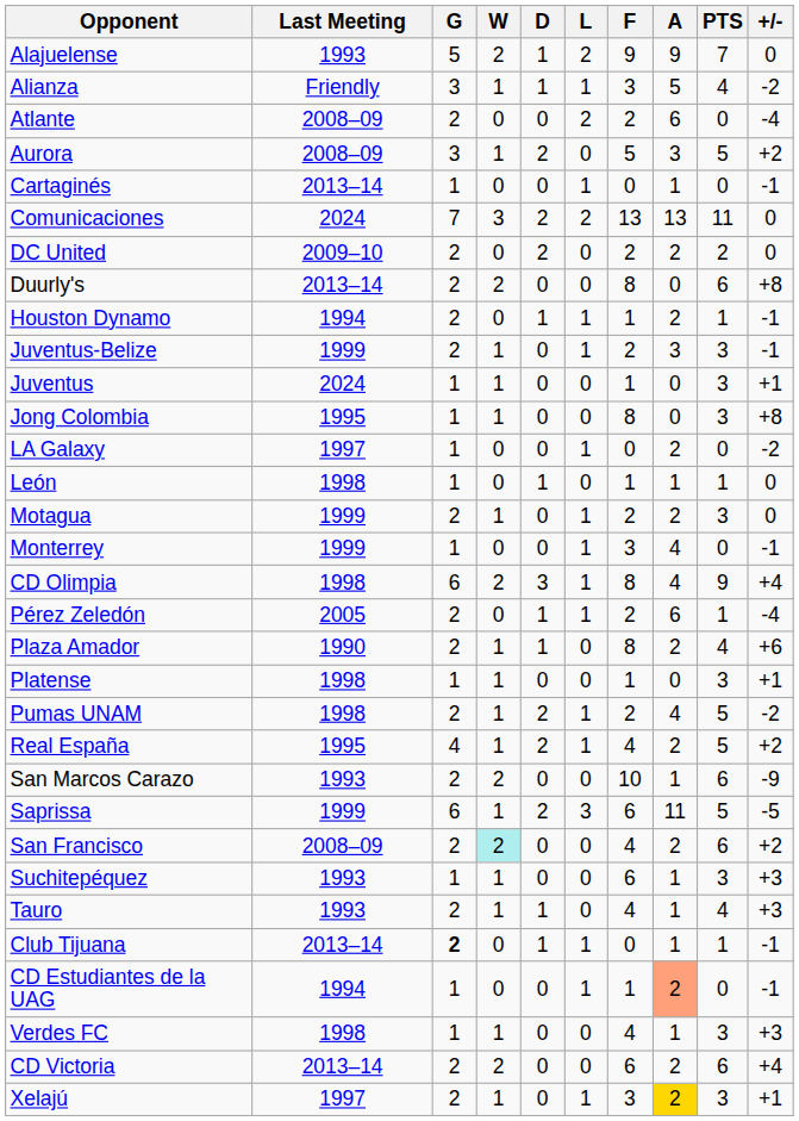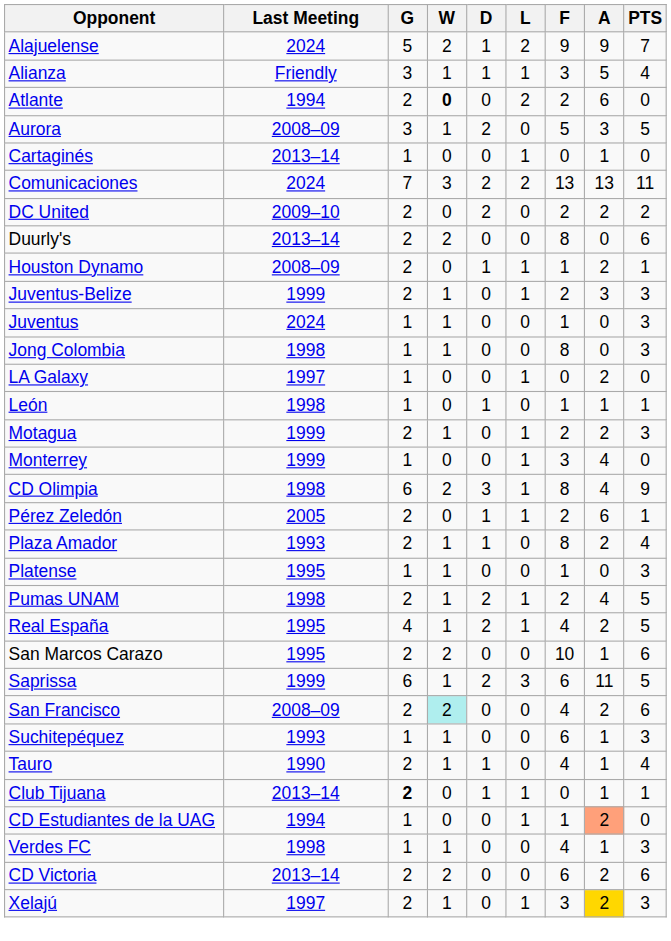 <table class="wikitable">
 <tr>
 <th style="width:200px;">Opponent</th>
 <th style="width:150px;">Last Meeting</th>
 <th style="width:30px;">G</th>
 <th style="width:30px;">W</th>
 <th style="width:30px;">D</th>
 <th style="width:30px;">L</th>
 <th style="width:30px;">F</th>
 <th style="width:30px;">A</th>
 <th style="width:30px;">PTS</th>
-<th style="width:30px;">+/-</th>
 </tr>
 <tr>
 <td> <a href='#'>Alajuelense</a></td>
-<td style="text-align:center;"><a href='#'>1993</a></td>
+<td style="text-align:center;"><a href='#'>2024</a></td>
 <td style="text-align:center;">5</td>
 <td style="text-align:center;">2</td>
 <td style="text-align:center;">1</td>
 <td style="text-align:center;">2</td>
 <td style="text-align:center;">9</td>
 <td style="text-align:center;">9</td>
 <td style="text-align:center;">7</td>
-<td style="text-align:center;">0</td>
 </tr>
 <tr>
 <td> <a href='#'>Alianza</a></td>
 <td style="text-align:center;"><a href='#'>Friendly</a></td>
 <td style="text-align:center;">3</td>
 <td style="text-align:center;">1</td>
 <td style="text-align:center;">1</td>
 <td style="text-align:center;">1</td>
 <td style="text-align:center;">3</td>
 <td style="text-align:center;">5</td>
 <td style="text-align:center;">4</td>
-<td style="text-align:center;">-2</td>
 </tr>
 <tr>
 <td> <a href='#'>Atlante</a></td>
-<td style="text-align:center;"><a href='#'>2008–09</a></td>
+<td style="text-align:center;"><a href='#'>1994</a></td>
 <td style="text-align:center;">2</td>
-<td style="text-align:center;">0</td>
+<td style="text-align:center;"><strong>0</strong></td>
 <td style="text-align:center;">0</td>
 <td style="text-align:center;">2</td>
 <td style="text-align:center;">2</td>
 <td style="text-align:center;">6</td>
 <td style="text-align:center;">0</td>
-<td style="text-align:center;">-4</td>
 </tr>
 <tr>
 <td> <a href='#'>Aurora</a></td>
 <td style="text-align:center;"><a href='#'>2008–09</a></td>
 <td style="text-align:center;">3</td>
 <td style="text-align:center;">1</td>
 <td style="text-align:center;">2</td>
 <td style="text-align:center;">0</td>
 <td style="text-align:center;">5</td>
 <td style="text-align:center;">3</td>
 <td style="text-align:center;">5</td>
-<td style="text-align:center;">+2</td>
 </tr>
 <tr>
 <td> <a href='#'>Cartaginés</a></td>
 <td style="text-align:center;"><a href='#'>2013–14</a></td>
 <td style="text-align:center;">1</td>
 <td style="text-align:center;">0</td>
 <td style="text-align:center;">0</td>
 <td style="text-align:center;">1</td>
 <td style="text-align:center;">0</td>
 <td style="text-align:center;">1</td>
 <td style="text-align:center;">0</td>
-<td style="text-align:center;">-1</td>
 </tr>
 <tr>
 <td> <a href='#'>Comunicaciones</a></td>
 <td style="text-align:center;"><a href='#'>2024</a></td>
 <td style="text-align:center;">7</td>
 <td style="text-align:center;">3</td>
 <td style="text-align:center;">2</td>
 <td style="text-align:center;">2</td>
 <td style="text-align:center;">13</td>
 <td style="text-align:center;">13</td>
 <td style="text-align:center;">11</td>
-<td style="text-align:center;">0</td>
 </tr>
 <tr>
 <td> <a href='#'>DC United</a></td>
 <td style="text-align:center;"><a href='#'>2009–10</a></td>
 <td style="text-align:center;">2</td>
 <td style="text-align:center;">0</td>
 <td style="text-align:center;">2</td>
 <td style="text-align:center;">0</td>
 <td style="text-align:center;">2</td>
 <td style="text-align:center;">2</td>
 <td style="text-align:center;">2</td>
-<td style="text-align:center;">0</td>
 </tr>
 <tr>
 <td> Duurly's</td>
 <td style="text-align:center;"><a href='#'>2013–14</a></td>
 <td style="text-align:center;">2</td>
 <td style="text-align:center;">2</td>
 <td style="text-align:center;">0</td>
 <td style="text-align:center;">0</td>
 <td style="text-align:center;">8</td>
 <td style="text-align:center;">0</td>
 <td style="text-align:center;">6</td>
-<td style="text-align:center;">+8</td>
 </tr>
 <tr>
 <td> <a href='#'>Houston Dynamo</a></td>
-<td style="text-align:center;"><a href='#'>1994</a></td>
+<td style="text-align:center;"><a href='#'>2008–09</a></td>
 <td style="text-align:center;">2</td>
 <td style="text-align:center;">0</td>
 <td style="text-align:center;">1</td>
 <td style="text-align:center;">1</td>
 <td style="text-align:center;">1</td>
 <td style="text-align:center;">2</td>
 <td style="text-align:center;">1</td>
-<td style="text-align:center;">-1</td>
 </tr>
 <tr>
 <td> <a href='#'>Juventus-Belize</a></td>
 <td style="text-align:center;"><a href='#'>1999</a></td>
 <td style="text-align:center;">2</td>
 <td style="text-align:center;">1</td>
 <td style="text-align:center;">0</td>
 <td style="text-align:center;">1</td>
 <td style="text-align:center;">2</td>
 <td style="text-align:center;">3</td>
 <td style="text-align:center;">3</td>
-<td style="text-align:center;">-1</td>
 </tr>
 <tr>
 <td> <a href='#'>Juventus</a></td>
 <td style="text-align:center;"><a href='#'>2024</a></td>
 <td style="text-align:center;">1</td>
 <td style="text-align:center;">1</td>
 <td style="text-align:center;">0</td>
 <td style="text-align:center;">0</td>
 <td style="text-align:center;">1</td>
 <td style="text-align:center;">0</td>
 <td style="text-align:center;">3</td>
-<td style="text-align:center;">+1</td>
 </tr>
 <tr>
 <td> <a href='#'>Jong Colombia</a></td>
-<td style="text-align:center;"><a href='#'>1995</a></td>
+<td style="text-align:center;"><a href='#'>1998</a></td>
 <td style="text-align:center;">1</td>
 <td style="text-align:center;">1</td>
 <td style="text-align:center;">0</td>
 <td style="text-align:center;">0</td>
 <td style="text-align:center;">8</td>
 <td style="text-align:center;">0</td>
 <td style="text-align:center;">3</td>
-<td style="text-align:center;">+8</td>
 </tr>
 <tr>
 <td> <a href='#'>LA Galaxy</a></td>
 <td style="text-align:center;"><a href='#'>1997</a></td>
 <td style="text-align:center;">1</td>
 <td style="text-align:center;">0</td>
 <td style="text-align:center;">0</td>
 <td style="text-align:center;">1</td>
 <td style="text-align:center;">0</td>
 <td style="text-align:center;">2</td>
 <td style="text-align:center;">0</td>
-<td style="text-align:center;">-2</td>
 </tr>
 <tr>
 <td> <a href='#'>León</a></td>
 <td style="text-align:center;"><a href='#'>1998</a></td>
 <td style="text-align:center;">1</td>
 <td style="text-align:center;">0</td>
 <td style="text-align:center;">1</td>
 <td style="text-align:center;">0</td>
 <td style="text-align:center;">1</td>
 <td style="text-align:center;">1</td>
 <td style="text-align:center;">1</td>
-<td style="text-align:center;">0</td>
 </tr>
 <tr>
 <td> <a href='#'>Motagua</a></td>
 <td style="text-align:center;"><a href='#'>1999</a></td>
 <td style="text-align:center;">2</td>
 <td style="text-align:center;">1</td>
 <td style="text-align:center;">0</td>
 <td style="text-align:center;">1</td>
 <td style="text-align:center;">2</td>
 <td style="text-align:center;">2</td>
 <td style="text-align:center;">3</td>
-<td style="text-align:center;">0</td>
 </tr>
 <tr>
 <td> <a href='#'>Monterrey</a></td>
 <td style="text-align:center;"><a href='#'>1999</a></td>
 <td style="text-align:center;">1</td>
 <td style="text-align:center;">0</td>
 <td style="text-align:center;">0</td>
 <td style="text-align:center;">1</td>
 <td style="text-align:center;">3</td>
 <td style="text-align:center;">4</td>
 <td style="text-align:center;">0</td>
-<td style="text-align:center;">-1</td>
 </tr>
 <tr>
 <td> <a href='#'>CD Olimpia</a></td>
 <td style="text-align:center;"><a href='#'>1998</a></td>
 <td style="text-align:center;">6</td>
 <td style="text-align:center;">2</td>
 <td style="text-align:center;">3</td>
 <td style="text-align:center;">1</td>
 <td style="text-align:center;">8</td>
 <td style="text-align:center;">4</td>
 <td style="text-align:center;">9</td>
-<td style="text-align:center;">+4</td>
 </tr>
 <tr>
 <td> <a href='#'>Pérez Zeledón</a></td>
 <td style="text-align:center;"><a href='#'>2005</a></td>
 <td style="text-align:center;">2</td>
 <td style="text-align:center;">0</td>
 <td style="text-align:center;">1</td>
 <td style="text-align:center;">1</td>
 <td style="text-align:center;">2</td>
 <td style="text-align:center;">6</td>
 <td style="text-align:center;">1</td>
-<td style="text-align:center;">-4</td>
 </tr>
 <tr>
 <td> <a href='#'>Plaza Amador</a></td>
-<td style="text-align:center;"><a href='#'>1990</a></td>
+<td style="text-align:center;"><a href='#'>1993</a></td>
 <td style="text-align:center;">2</td>
 <td style="text-align:center;">1</td>
 <td style="text-align:center;">1</td>
 <td style="text-align:center;">0</td>
 <td style="text-align:center;">8</td>
 <td style="text-align:center;">2</td>
 <td style="text-align:center;">4</td>
-<td style="text-align:center;">+6</td>
 </tr>
 <tr>
 <td> <a href='#'>Platense</a></td>
-<td style="text-align:center;"><a href='#'>1998</a></td>
+<td style="text-align:center;"><a href='#'>1995</a></td>
 <td style="text-align:center;">1</td>
 <td style="text-align:center;">1</td>
 <td style="text-align:center;">0</td>
 <td style="text-align:center;">0</td>
 <td style="text-align:center;">1</td>
 <td style="text-align:center;">0</td>
 <td style="text-align:center;">3</td>
-<td style="text-align:center;">+1</td>
 </tr>
 <tr>
 <td> <a href='#'>Pumas UNAM</a></td>
 <td style="text-align:center;"><a href='#'>1998</a></td>
 <td style="text-align:center;">2</td>
 <td style="text-align:center;">1</td>
 <td style="text-align:center;">2</td>
 <td style="text-align:center;">1</td>
 <td style="text-align:center;">2</td>
 <td style="text-align:center;">4</td>
 <td style="text-align:center;">5</td>
-<td style="text-align:center;">-2</td>
 </tr>
 <tr>
 <td> <a href='#'>Real España</a></td>
 <td style="text-align:center;"><a href='#'>1995</a></td>
 <td style="text-align:center;">4</td>
 <td style="text-align:center;">1</td>
 <td style="text-align:center;">2</td>
 <td style="text-align:center;">1</td>
 <td style="text-align:center;">4</td>
 <td style="text-align:center;">2</td>
 <td style="text-align:center;">5</td>
-<td style="text-align:center;">+2</td>
 </tr>
 <tr>
 <td> San Marcos Carazo</td>
-<td style="text-align:center;"><a href='#'>1993</a></td>
+<td style="text-align:center;"><a href='#'>1995</a></td>
 <td style="text-align:center;">2</td>
 <td style="text-align:center;">2</td>
 <td style="text-align:center;">0</td>
 <td style="text-align:center;">0</td>
 <td style="text-align:center;">10</td>
 <td style="text-align:center;">1</td>
 <td style="text-align:center;">6</td>
-<td style="text-align:center;">-9</td>
 </tr>
 <tr>
 <td> <a href='#'>Saprissa</a></td>
 <td style="text-align:center;"><a href='#'>1999</a></td>
 <td style="text-align:center;">6</td>
 <td style="text-align:center;">1</td>
 <td style="text-align:center;">2</td>
 <td style="text-align:center;">3</td>
 <td style="text-align:center;">6</td>
 <td style="text-align:center;">11</td>
 <td style="text-align:center;">5</td>
-<td style="text-align:center;">-5</td>
 </tr>
 <tr>
 <td> <a href='#'>San Francisco</a></td>
 <td style="text-align:center;"><a href='#'>2008–09</a></td>
 <td style="text-align:center;">2</td>
 <td style="background: paleturquoise; text-align:center;">2</td>
 <td style="text-align:center;">0</td>
 <td style="text-align:center;">0</td>
 <td style="text-align:center;">4</td>
 <td style="text-align:center;">2</td>
 <td style="text-align:center;">6</td>
-<td style="text-align:center;">+2</td>
 </tr>
 <tr>
 <td> <a href='#'>Suchitepéquez</a></td>
 <td style="text-align:center;"><a href='#'>1993</a></td>
 <td style="text-align:center;">1</td>
 <td style="text-align:center;">1</td>
 <td style="text-align:center;">0</td>
 <td style="text-align:center;">0</td>
 <td style="text-align:center;">6</td>
 <td style="text-align:center;">1</td>
 <td style="text-align:center;">3</td>
-<td style="text-align:center;">+3</td>
 </tr>
 <tr>
 <td> <a href='#'>Tauro</a></td>
-<td style="text-align:center;"><a href='#'>1993</a></td>
+<td style="text-align:center;"><a href='#'>1990</a></td>
 <td style="text-align:center;">2</td>
 <td style="text-align:center;">1</td>
 <td style="text-align:center;">1</td>
 <td style="text-align:center;">0</td>
 <td style="text-align:center;">4</td>
 <td style="text-align:center;">1</td>
 <td style="text-align:center;">4</td>
-<td style="text-align:center;">+3</td>
 </tr>
 <tr>
 <td> <a href='#'>Club Tijuana</a></td>
 <td style="text-align:center;"><a href='#'>2013–14</a></td>
 <td style="text-align:center;"><strong>2</strong></td>
 <td style="text-align:center;">0</td>
 <td style="text-align:center;">1</td>
 <td style="text-align:center;">1</td>
 <td style="text-align:center;">0</td>
 <td style="text-align:center;">1</td>
 <td style="text-align:center;">1</td>
-<td style="text-align:center;">-1</td>
 </tr>
 <tr>
 <td> <a href='#'>CD Estudiantes de la UAG</a></td>
 <td style="text-align:center;"><a href='#'>1994</a></td>
 <td style="text-align:center;">1</td>
 <td style="text-align:center;">0</td>
 <td style="text-align:center;">0</td>
 <td style="text-align:center;">1</td>
 <td style="text-align:center;">1</td>
 <td style="background: lightsalmon; text-align:center;">2</td>
 <td style="text-align:center;">0</td>
-<td style="text-align:center;">-1</td>
 </tr>
 <tr>
 <td> <a href='#'>Verdes FC</a></td>
 <td style="text-align:center;"><a href='#'>1998</a></td>
 <td style="text-align:center;">1</td>
 <td style="text-align:center;">1</td>
 <td style="text-align:center;">0</td>
 <td style="text-align:center;">0</td>
 <td style="text-align:center;">4</td>
 <td style="text-align:center;">1</td>
 <td style="text-align:center;">3</td>
-<td style="text-align:center;">+3</td>
 </tr>
 <tr>
 <td> <a href='#'>CD Victoria</a></td>
 <td style="text-align:center;"><a href='#'>2013–14</a></td>
 <td style="text-align:center;">2</td>
 <td style="text-align:center;">2</td>
 <td style="text-align:center;">0</td>
 <td style="text-align:center;">0</td>
 <td style="text-align:center;">6</td>
 <td style="text-align:center;">2</td>
 <td style="text-align:center;">6</td>
-<td style="text-align:center;">+4</td>
 </tr>
 <tr>
 <td> <a href='#'>Xelajú</a></td>
 <td style="text-align:center;"><a href='#'>1997</a></td>
 <td style="text-align:center;">2</td>
 <td style="text-align:center;">1</td>
 <td style="text-align:center;">0</td>
 <td style="text-align:center;">1</td>
 <td style="text-align:center;">3</td>
 <td style="background: gold; text-align:center;">2</td>
 <td style="text-align:center;">3</td>
-<td style="text-align:center;">+1</td>
 </tr>
 </table>
